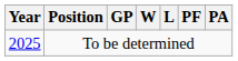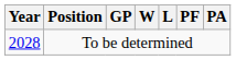 <table class="wikitable" style="text-align: center;">
 <tr>
 <th>Year</th>
 <th>Position</th>
 <th>GP</th>
 <th>W</th>
 <th>L</th>
 <th>PF</th>
 <th>PA</th>
 </tr>
 <tr>
-<td> <a href='#'>2025</a></td>
+<td> <a href='#'>2028</a></td>
 <td colspan=6>To be determined</td>
 </tr>
 </table>
